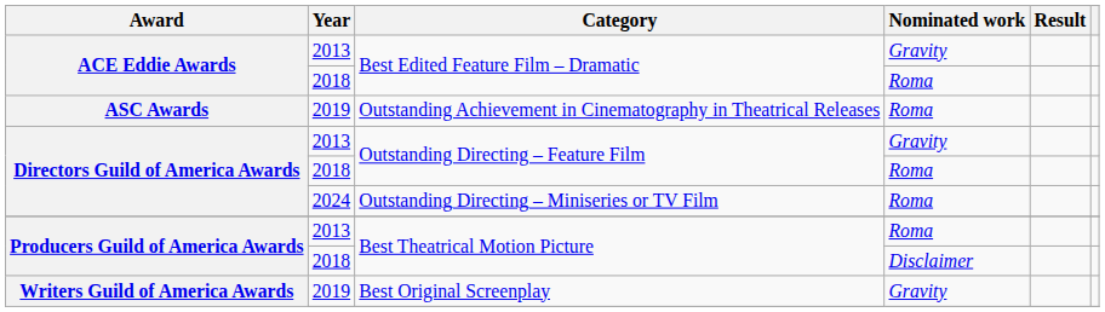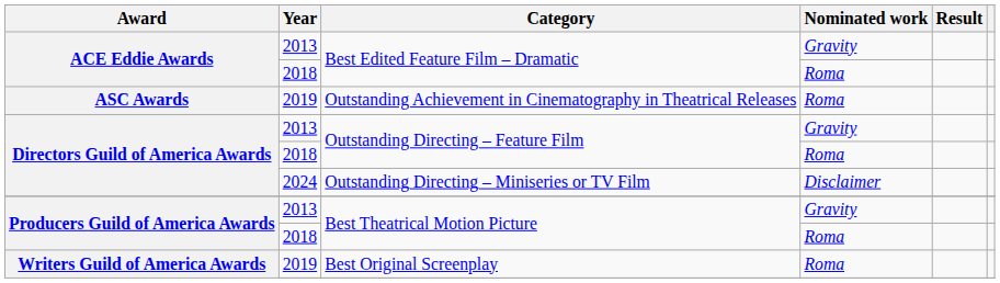 <table class="wikitable sortable plainrowheaders">
 <tr>
 <th>Award</th>
 <th>Year</th>
 <th>Category</th>
 <th>Nominated work</th>
 <th>Result</th>
 <th scope="col" class="unsortable"></th>
 </tr>
 <tr>
 <th scope="row", rowspan=2><a href='#'>ACE Eddie Awards</a></th>
 <td><a href='#'>2013</a></td>
 <td rowspan="2"><a href='#'>Best Edited Feature Film – Dramatic</a></td>
 <td><em><a href='#'>Gravity</a></em></td>
 <td></td>
 <td></td>
 </tr>
 <tr>
 <td><a href='#'>2018</a></td>
 <td><em><a href='#'>Roma</a></em></td>
 <td></td>
 <td></td>
 </tr>
 <tr>
 <th scope="row", rowspan=1><a href='#'>ASC Awards</a></th>
 <td><a href='#'>2019</a></td>
 <td><a href='#'>Outstanding Achievement in Cinematography in Theatrical Releases</a></td>
 <td><em><a href='#'>Roma</a></em></td>
 <td></td>
 <td></td>
 </tr>
 <tr>
 <th scope="row", rowspan=3><a href='#'>Directors Guild of America Awards</a></th>
 <td><a href='#'>2013</a></td>
 <td rowspan="2"><a href='#'>Outstanding Directing – Feature Film</a></td>
 <td><em><a href='#'>Gravity</a></em></td>
 <td></td>
 <td></td>
 </tr>
 <tr>
 <td><a href='#'>2018</a></td>
 <td><em><a href='#'>Roma</a></em></td>
 <td></td>
 <td></td>
 </tr>
 <tr>
 <td><a href='#'>2024</a></td>
 <td><a href='#'>Outstanding Directing – Miniseries or TV Film</a></td>
-<td><em><a href='#'>Roma</a></em></td>
+<td><em><a href='#'>Disclaimer</a></em></td>
 <td></td>
 <td align="center"></td>
 </tr>
 <tr>
 </tr>
 <tr>
 <th scope="row", rowspan=2><a href='#'>Producers Guild of America Awards</a></th>
 <td><a href='#'>2013</a></td>
 <td rowspan="2"><a href='#'>Best Theatrical Motion Picture</a></td>
-<td><em><a href='#'>Roma</a></em></td>
+<td><em><a href='#'>Gravity</a></em></td>
 <td></td>
 <td></td>
 </tr>
 <tr>
 <td><a href='#'>2018</a></td>
-<td><em><a href='#'>Disclaimer</a></em></td>
+<td><em><a href='#'>Roma</a></em></td>
 <td></td>
 <td></td>
 </tr>
 <tr>
 <th scope="row", rowspan=2><a href='#'>Writers Guild of America Awards</a></th>
 <td><a href='#'>2019</a></td>
 <td><a href='#'>Best Original Screenplay</a></td>
-<td><em><a href='#'>Gravity</a></em></td>
+<td><em><a href='#'>Roma</a></em></td>
 <td></td>
 <td></td>
 </tr>
 <tr>
 </tr>
 </table>
